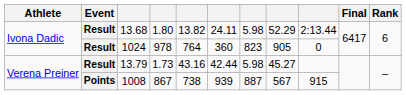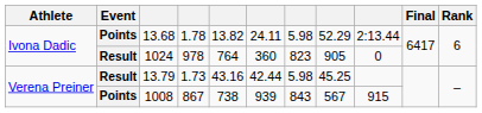 <table class=wikitable style=font-size:90%>
 <tr>
 <th>Athlete</th>
 <th>Event</th>
 <th></th>
 <th></th>
 <th></th>
 <th></th>
 <th></th>
 <th></th>
 <th></th>
 <th>Final</th>
 <th>Rank</th>
 </tr>
 <tr align=center>
 <td rowspan=2 align=left><a href='#'>Ivona Dadic</a></td>
-<th style=font-size:95%>Result</th>
+<th style=font-size:95%>Points</th>
 <td>13.68 <strong></strong></td>
-<td>1.80</td>
+<td>1.78</td>
 <td>13.82</td>
 <td>24.11</td>
 <td>5.98</td>
 <td>52.29 <strong></strong></td>
 <td>2:13.44 <strong></strong></td>
 <td rowspan=2>6417 <strong></strong></td>
 <td rowspan=2>6</td>
 </tr>
 <tr align=center>
 <th style=font-size:95%>Result</th>
 <td>1024</td>
 <td>978</td>
 <td>764</td>
 <td>360</td>
 <td>823</td>
 <td>905</td>
 <td>0</td>
 </tr>
 <tr align=center>
 <td rowspan=2 align=left><a href='#'>Verena Preiner</a></td>
 <th style=font-size:95%>Result</th>
 <td>13.79 <strong></strong></td>
 <td>1.73</td>
 <td>43.16</td>
 <td>42.44</td>
 <td>5.98</td>
-<td>45.27</td>
+<td>45.25</td>
 <td></td>
 <td rowspan=2></td>
 <td rowspan=2>–</td>
 </tr>
 <tr align=center>
 <th style=font-size:95%>Points</th>
 <td>1008</td>
 <td>867</td>
 <td>738</td>
 <td>939</td>
-<td>887</td>
+<td>843</td>
 <td>567</td>
 <td>915</td>
 </tr>
 </table>
